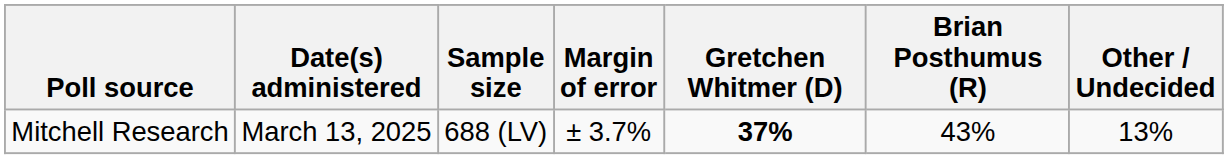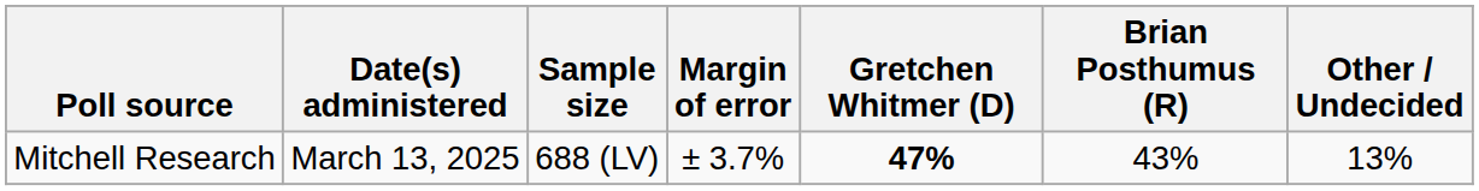 <table class="wikitable" style="font-size:90%;text-align:center;">
 <tr valign=bottom>
 <th>Poll source</th>
 <th>Date(s)<br>administered</th>
 <th>Sample<br>size</th>
 <th>Margin<br>of error</th>
 <th style="width:100px;">Gretchen<br>Whitmer (D)</th>
 <th style="width:100px;">Brian<br>Posthumus (R)</th>
 <th>Other /<br>Undecided</th>
 </tr>
 <tr>
 <td style="text-align:left;">Mitchell Research</td>
 <td>March 13, 2025</td>
 <td>688 (LV)</td>
 <td>± 3.7%</td>
-<td><strong>37%</strong></td>
+<td><strong>47%</strong></td>
 <td>43%</td>
 <td>13%</td>
 </tr>
 </table>
